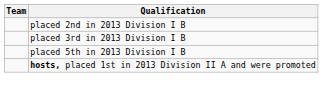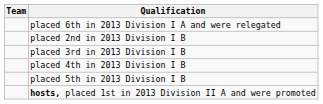 <table class="wikitable">
 <tr>
 <th>Team</th>
 <th>Qualification</th>
+</tr>
+<tr>
+<td></td>
+<td>placed 6th in 2013 Division I A and were relegated</td>
 </tr>
 <tr>
 <td></td>
 <td>placed 2nd in 2013 Division I B</td>
 </tr>
 <tr>
 <td></td>
 <td>placed 3rd in 2013 Division I B</td>
 </tr>
 <tr>
 <td></td>
+<td>placed 4th in 2013 Division I B</td>
+</tr>
+<tr>
+<td></td>
 <td>placed 5th in 2013 Division I B</td>
 </tr>
 <tr>
 <td></td>
 <td><strong>hosts,</strong> placed 1st in 2013 Division II A and were promoted</td>
 </tr>
 </table>
